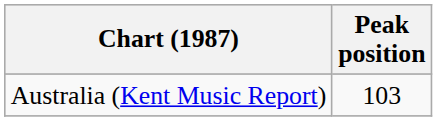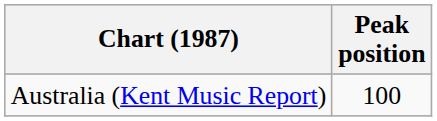 <table class="wikitable sortable">
 <tr>
 <th>Chart (1987)</th>
 <th>Peak<br>position</th>
 </tr>
 <tr>
 <td>Australia (<a href='#'>Kent Music Report</a>)</td>
-<td style="text-align:center;">103</td>
+<td style="text-align:center;">100</td>
 </tr>
 </table>
